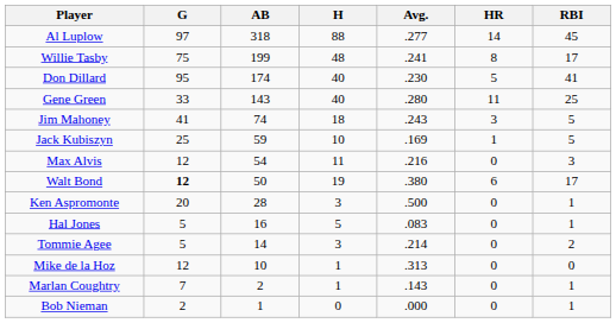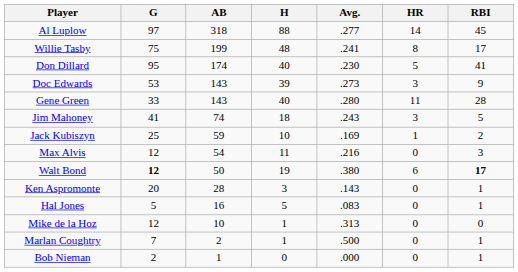 <table class="wikitable sortable">
 <tr>
 <th bgcolor="#DDDDFF" width="16%">Player</th>
 <th bgcolor="#DDDDFF" width="9%">G</th>
 <th bgcolor="#DDDDFF" width="9%">AB</th>
 <th bgcolor="#DDDDFF" width="9%">H</th>
 <th bgcolor="#DDDDFF" width="9%">Avg.</th>
 <th bgcolor="#DDDDFF" width="9%">HR</th>
 <th bgcolor="#DDDDFF" width="9%">RBI</th>
 </tr>
 <tr align="center">
 <td><a href='#'>Al Luplow</a></td>
 <td>97</td>
 <td>318</td>
 <td>88</td>
 <td>.277</td>
 <td>14</td>
 <td>45</td>
 </tr>
 <tr align=center>
 <td><a href='#'>Willie Tasby</a></td>
 <td>75</td>
 <td>199</td>
 <td>48</td>
 <td>.241</td>
 <td>8</td>
 <td>17</td>
 </tr>
 <tr align=center>
 <td><a href='#'>Don Dillard</a></td>
 <td>95</td>
 <td>174</td>
 <td>40</td>
 <td>.230</td>
 <td>5</td>
 <td>41</td>
 </tr>
 <tr align=center>
+<td><a href='#'>Doc Edwards</a></td>
+<td>53</td>
+<td>143</td>
+<td>39</td>
+<td>.273</td>
+<td>3</td>
+<td>9</td>
+</tr>
+<tr align=center>
 <td><a href='#'>Gene Green</a></td>
 <td>33</td>
 <td>143</td>
 <td>40</td>
 <td>.280</td>
 <td>11</td>
-<td>25</td>
+<td>28</td>
 </tr>
 <tr align=center>
 <td><a href='#'>Jim Mahoney</a></td>
 <td>41</td>
 <td>74</td>
 <td>18</td>
 <td>.243</td>
 <td>3</td>
 <td>5</td>
 </tr>
 <tr align=center>
 <td><a href='#'>Jack Kubiszyn</a></td>
 <td>25</td>
 <td>59</td>
 <td>10</td>
 <td>.169</td>
 <td>1</td>
-<td>5</td>
+<td>2</td>
 </tr>
 <tr align=center>
 <td><a href='#'>Max Alvis</a></td>
 <td>12</td>
 <td>54</td>
 <td>11</td>
 <td>.216</td>
 <td>0</td>
 <td>3</td>
 </tr>
 <tr align=center>
 <td><a href='#'>Walt Bond</a></td>
 <td><strong>12</strong></td>
 <td>50</td>
 <td>19</td>
 <td>.380</td>
 <td>6</td>
-<td>17</td>
+<td><strong>17</strong></td>
 </tr>
 <tr align=center>
 <td><a href='#'>Ken Aspromonte</a></td>
 <td>20</td>
 <td>28</td>
 <td>3</td>
-<td>.500</td>
+<td>.143</td>
 <td>0</td>
 <td>1</td>
 </tr>
 <tr align=center>
 <td><a href='#'>Hal Jones</a></td>
 <td>5</td>
 <td>16</td>
 <td>5</td>
 <td>.083</td>
 <td>0</td>
 <td>1</td>
-</tr>
-<tr align=center>
-<td><a href='#'>Tommie Agee</a></td>
-<td>5</td>
-<td>14</td>
-<td>3</td>
-<td>.214</td>
-<td>0</td>
-<td>2</td>
 </tr>
 <tr align=center>
 <td><a href='#'>Mike de la Hoz</a></td>
 <td>12</td>
 <td>10</td>
 <td>1</td>
 <td>.313</td>
 <td>0</td>
 <td>0</td>
 </tr>
 <tr align=center>
 <td><a href='#'>Marlan Coughtry</a></td>
 <td>7</td>
 <td>2</td>
 <td>1</td>
-<td>.143</td>
+<td>.500</td>
 <td>0</td>
 <td>1</td>
 </tr>
 <tr align=center>
 <td><a href='#'>Bob Nieman</a></td>
 <td>2</td>
 <td>1</td>
 <td>0</td>
 <td>.000</td>
 <td>0</td>
 <td>1</td>
 </tr>
 </table>
